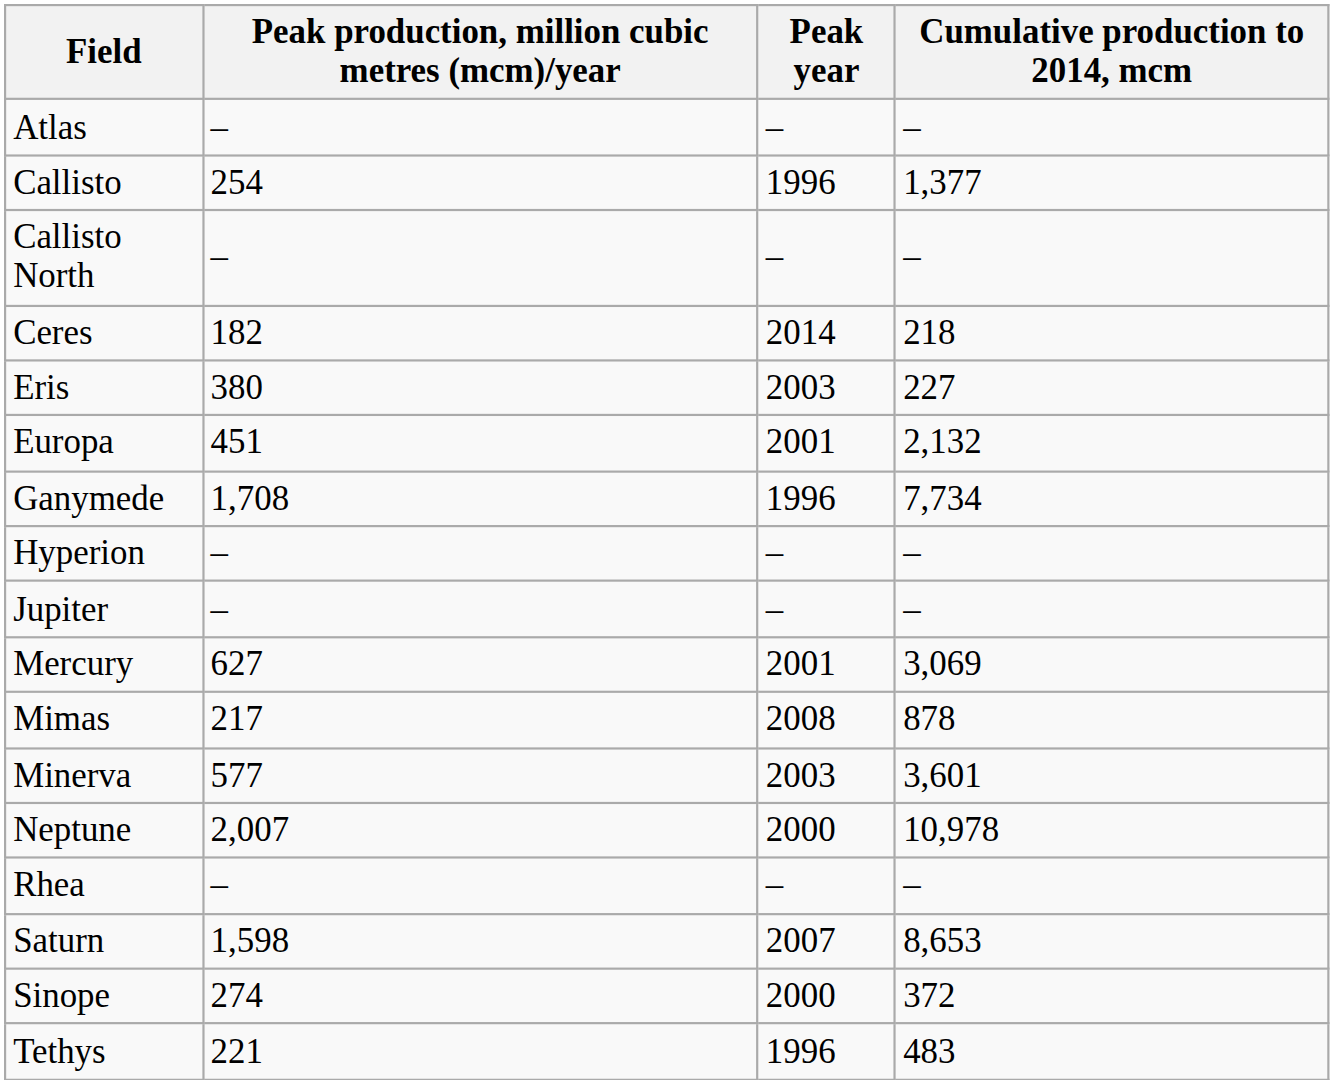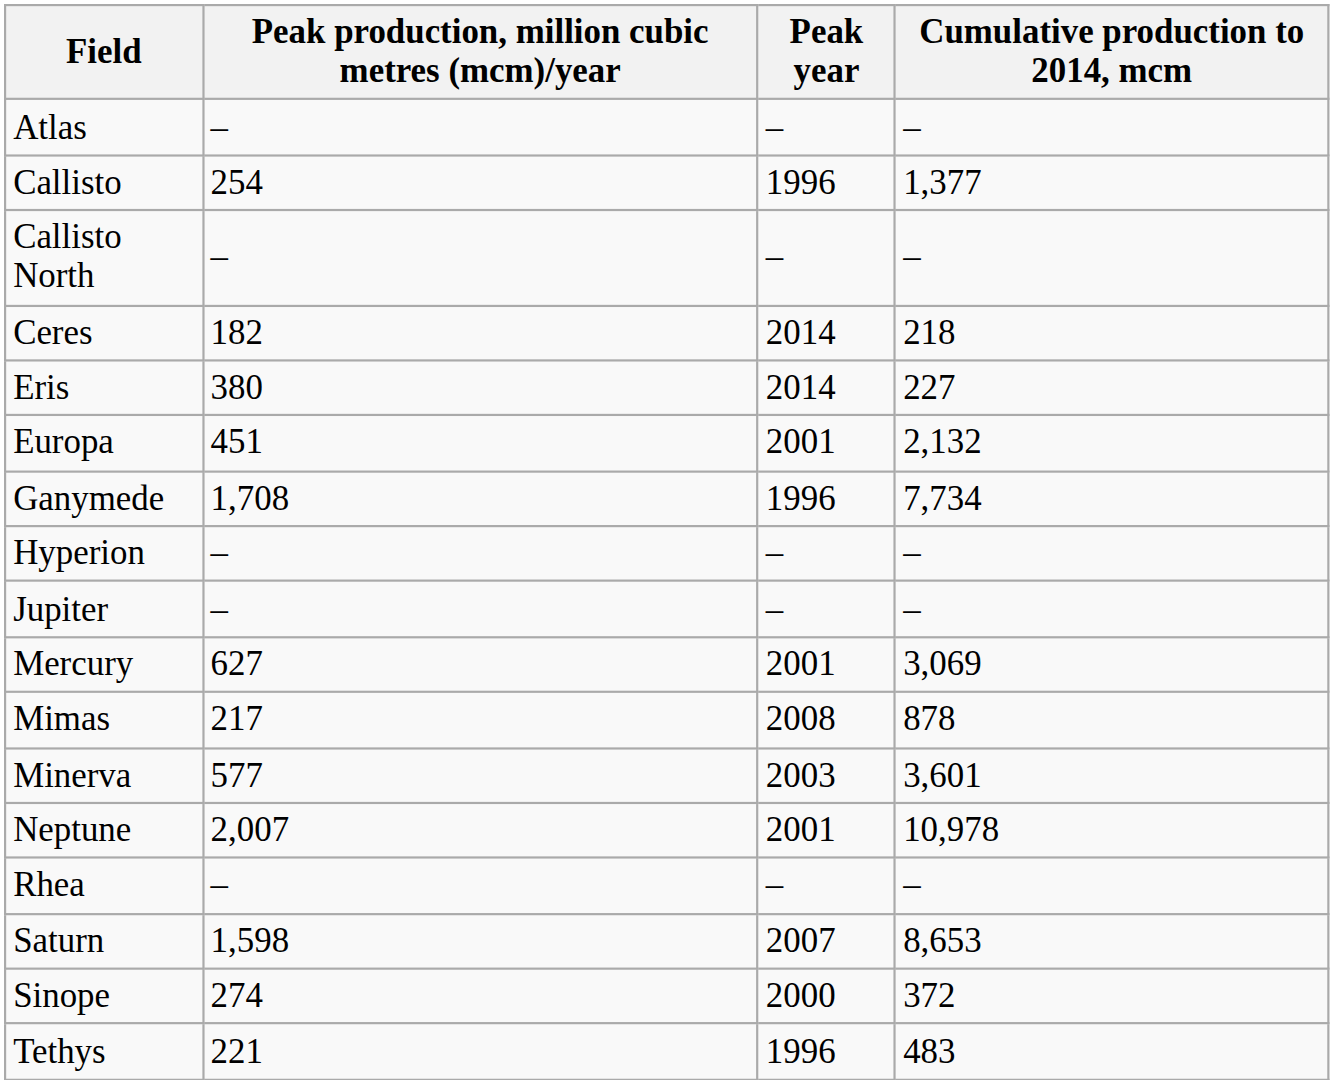 <table class="wikitable">
 <tr>
 <th>Field</th>
 <th>Peak  production, million cubic metres (mcm)/year</th>
 <th>Peak year</th>
 <th>Cumulative  production to 2014, mcm</th>
 </tr>
 <tr>
 <td>Atlas</td>
 <td>–</td>
 <td>–</td>
 <td>–</td>
 </tr>
 <tr>
 <td>Callisto</td>
 <td>254</td>
 <td>1996</td>
 <td>1,377</td>
 </tr>
 <tr>
 <td>Callisto  North</td>
 <td>–</td>
 <td>–</td>
 <td>–</td>
 </tr>
 <tr>
 <td>Ceres</td>
 <td>182</td>
 <td>2014</td>
 <td>218</td>
 </tr>
 <tr>
 <td>Eris</td>
 <td>380</td>
-<td>2003</td>
+<td>2014</td>
 <td>227</td>
 </tr>
 <tr>
 <td>Europa</td>
 <td>451</td>
 <td>2001</td>
 <td>2,132</td>
 </tr>
 <tr>
 <td>Ganymede</td>
 <td>1,708</td>
 <td>1996</td>
 <td>7,734</td>
 </tr>
 <tr>
 <td>Hyperion</td>
 <td>–</td>
 <td>–</td>
 <td>–</td>
 </tr>
 <tr>
 <td>Jupiter</td>
 <td>–</td>
 <td>–</td>
 <td>–</td>
 </tr>
 <tr>
 <td>Mercury</td>
 <td>627</td>
 <td>2001</td>
 <td>3,069</td>
 </tr>
 <tr>
 <td>Mimas</td>
 <td>217</td>
 <td>2008</td>
 <td>878</td>
 </tr>
 <tr>
 <td>Minerva</td>
 <td>577</td>
 <td>2003</td>
 <td>3,601</td>
 </tr>
 <tr>
 <td>Neptune</td>
 <td>2,007</td>
-<td>2000</td>
+<td>2001</td>
 <td>10,978</td>
 </tr>
 <tr>
 <td>Rhea</td>
 <td>–</td>
 <td>–</td>
 <td>–</td>
 </tr>
 <tr>
 <td>Saturn</td>
 <td>1,598</td>
 <td>2007</td>
 <td>8,653</td>
 </tr>
 <tr>
 <td>Sinope</td>
 <td>274</td>
 <td>2000</td>
 <td>372</td>
 </tr>
 <tr>
 <td>Tethys</td>
 <td>221</td>
 <td>1996</td>
 <td>483</td>
 </tr>
 </table>
